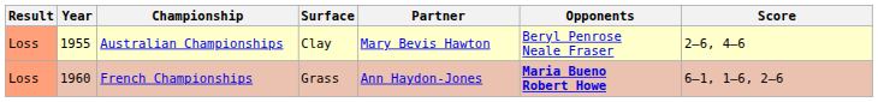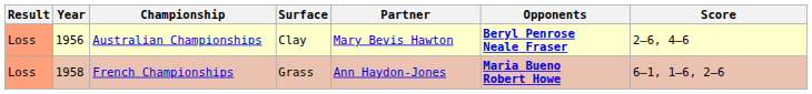 <table class="sortable wikitable">
 <tr>
 <th style="width:45px">Result</th>
 <th style="width:35px">Year</th>
 <th style="width:200px">Championship</th>
 <th style="width:50px">Surface</th>
 <th style="width:160px">Partner</th>
 <th style="width:160px">Opponents</th>
 <th style="width:190px" class="unsortable">Score</th>
 </tr>
 <tr style="background:#ffc;">
 <td style="background:#ffa07a;">Loss</td>
-<td>1955</td>
+<td>1956</td>
 <td><a href='#'>Australian Championships</a></td>
 <td>Clay</td>
 <td> <a href='#'>Mary Bevis Hawton</a></td>
-<td> <a href='#'>Beryl Penrose</a> <br> <a href='#'>Neale Fraser</a></td>
+<td><strong> <a href='#'>Beryl Penrose</a> <br> <a href='#'>Neale Fraser</a></strong></td>
 <td>2–6, 4–6</td>
 </tr>
 <tr style="background:#ebc2af;">
 <td style="background:#ffa07a;">Loss</td>
-<td>1960</td>
+<td>1958</td>
 <td><a href='#'>French Championships</a></td>
 <td>Grass</td>
 <td> <a href='#'>Ann Haydon-Jones</a></td>
 <td><strong> <a href='#'>Maria Bueno</a> <br>  <a href='#'>Robert Howe</a></strong></td>
 <td>6–1, 1–6, 2–6</td>
 </tr>
 </table>
